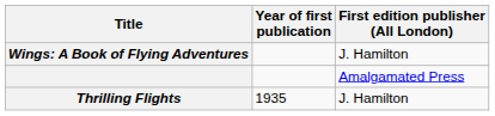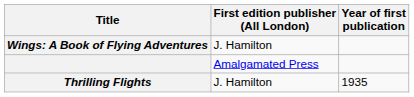 <table class="wikitable plainrowheaders sortable" style="margin-right: 0;">
 <tr>
 <th scope="col">Title</th>
+<th scope="col">First edition publisher<br>(All London)</th>
 <th scope="col">Year of first<br>publication</th>
-<th scope="col">First edition publisher<br>(All London)</th>
 </tr>
 <tr>
 <th scope="row"><em>Wings: A Book of Flying Adventures</em></th>
+<td>J. Hamilton</td>
 <td></td>
-<td>J. Hamilton</td>
 </tr>
 <tr>
 <th scope="row"></th>
+<td><a href='#'>Amalgamated Press</a></td>
 <td></td>
-<td><a href='#'>Amalgamated Press</a></td>
 </tr>
 <tr>
 <th scope="row"><em>Thrilling Flights</em></th>
+<td>J. Hamilton</td>
 <td>1935</td>
-<td>J. Hamilton</td>
 </tr>
 </table>
